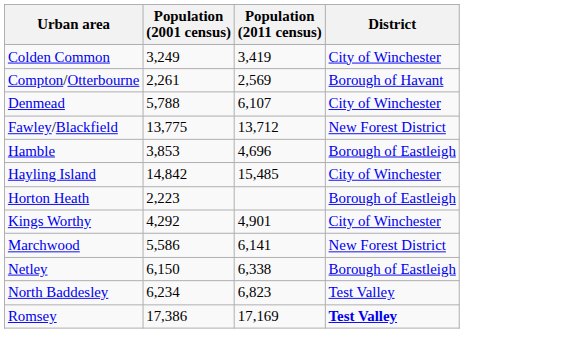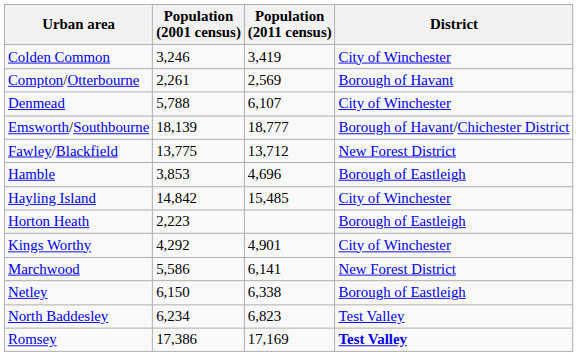 <table class="wikitable sortable">
 <tr>
 <th>Urban area</th>
 <th>Population<br>(2001 census)</th>
 <th>Population<br>(2011 census)</th>
 <th>District</th>
 </tr>
 <tr>
 <td><a href='#'>Colden Common</a></td>
-<td>3,249</td>
+<td>3,246</td>
 <td>3,419</td>
 <td><a href='#'>City of Winchester</a></td>
 </tr>
 <tr>
 <td><a href='#'>Compton</a>/<a href='#'>Otterbourne</a></td>
 <td>2,261</td>
 <td>2,569</td>
 <td><a href='#'>Borough of Havant</a></td>
 </tr>
 <tr>
 <td><a href='#'>Denmead</a></td>
 <td>5,788</td>
 <td>6,107</td>
 <td><a href='#'>City of Winchester</a></td>
+</tr>
+<tr>
+<td><a href='#'>Emsworth</a>/<a href='#'>Southbourne</a></td>
+<td>18,139</td>
+<td>18,777</td>
+<td><a href='#'>Borough of Havant</a>/<a href='#'>Chichester District</a></td>
 </tr>
 <tr>
 <td><a href='#'>Fawley</a>/<a href='#'>Blackfield</a></td>
 <td>13,775</td>
 <td>13,712</td>
 <td><a href='#'>New Forest District</a></td>
 </tr>
 <tr>
 <td><a href='#'>Hamble</a></td>
 <td>3,853</td>
 <td>4,696</td>
 <td><a href='#'>Borough of Eastleigh</a></td>
 </tr>
 <tr>
 <td><a href='#'>Hayling Island</a></td>
 <td>14,842</td>
 <td>15,485</td>
 <td><a href='#'>City of Winchester</a></td>
 </tr>
 <tr>
 <td><a href='#'>Horton Heath</a></td>
 <td>2,223</td>
 <td></td>
 <td><a href='#'>Borough of Eastleigh</a></td>
 </tr>
 <tr>
 <td><a href='#'>Kings Worthy</a></td>
 <td>4,292</td>
 <td>4,901</td>
 <td><a href='#'>City of Winchester</a></td>
 </tr>
 <tr>
 <td><a href='#'>Marchwood</a></td>
 <td>5,586</td>
 <td>6,141</td>
 <td><a href='#'>New Forest District</a></td>
 </tr>
 <tr>
 <td><a href='#'>Netley</a></td>
 <td>6,150</td>
 <td>6,338</td>
 <td><a href='#'>Borough of Eastleigh</a></td>
 </tr>
 <tr>
 <td><a href='#'>North Baddesley</a></td>
 <td>6,234</td>
 <td>6,823</td>
 <td><a href='#'>Test Valley</a></td>
 </tr>
 <tr>
 <td><a href='#'>Romsey</a></td>
 <td>17,386</td>
 <td>17,169</td>
 <td><strong><a href='#'>Test Valley</a></strong></td>
 </tr>
 </table>
